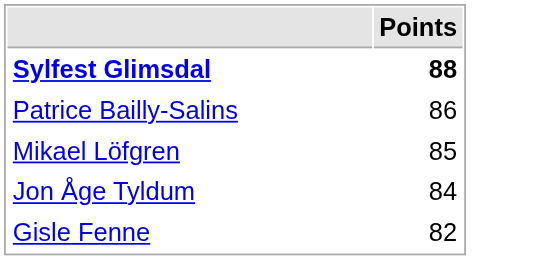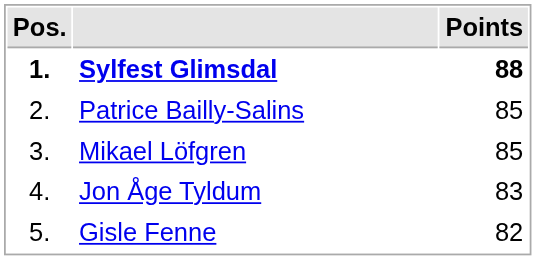 <table cellspacing="1" cellpadding="3" style="border:1px solid #AAAAAA;font-size:90%">
 <tr bgcolor="#E4E4E4">
+<th style="border-bottom:1px solid #AAAAAA" width=10>Pos.</th>
 <th style="border-bottom:1px solid #AAAAAA" width=200></th>
 <th style="border-bottom:1px solid #AAAAAA" width=20>Points</th>
 </tr>
 <tr>
+<td align="center"><strong>1.</strong></td>
 <td> <strong><a href='#'>Sylfest Glimsdal</a></strong></td>
 <td align="right"><strong>88</strong></td>
 </tr>
 <tr>
+<td align="center">2.</td>
 <td> <a href='#'>Patrice Bailly-Salins</a></td>
-<td align="right">86</td>
+<td align="right">85</td>
 </tr>
 <tr>
+<td align="center">3.</td>
 <td> <a href='#'>Mikael Löfgren</a></td>
 <td align="right">85</td>
 </tr>
 <tr>
+<td align="center">4.</td>
 <td> <a href='#'>Jon Åge Tyldum</a></td>
-<td align="right">84</td>
+<td align="right">83</td>
 </tr>
 <tr>
+<td align="center">5.</td>
 <td> <a href='#'>Gisle Fenne</a></td>
 <td align="right">82</td>
 </tr>
 </table>
